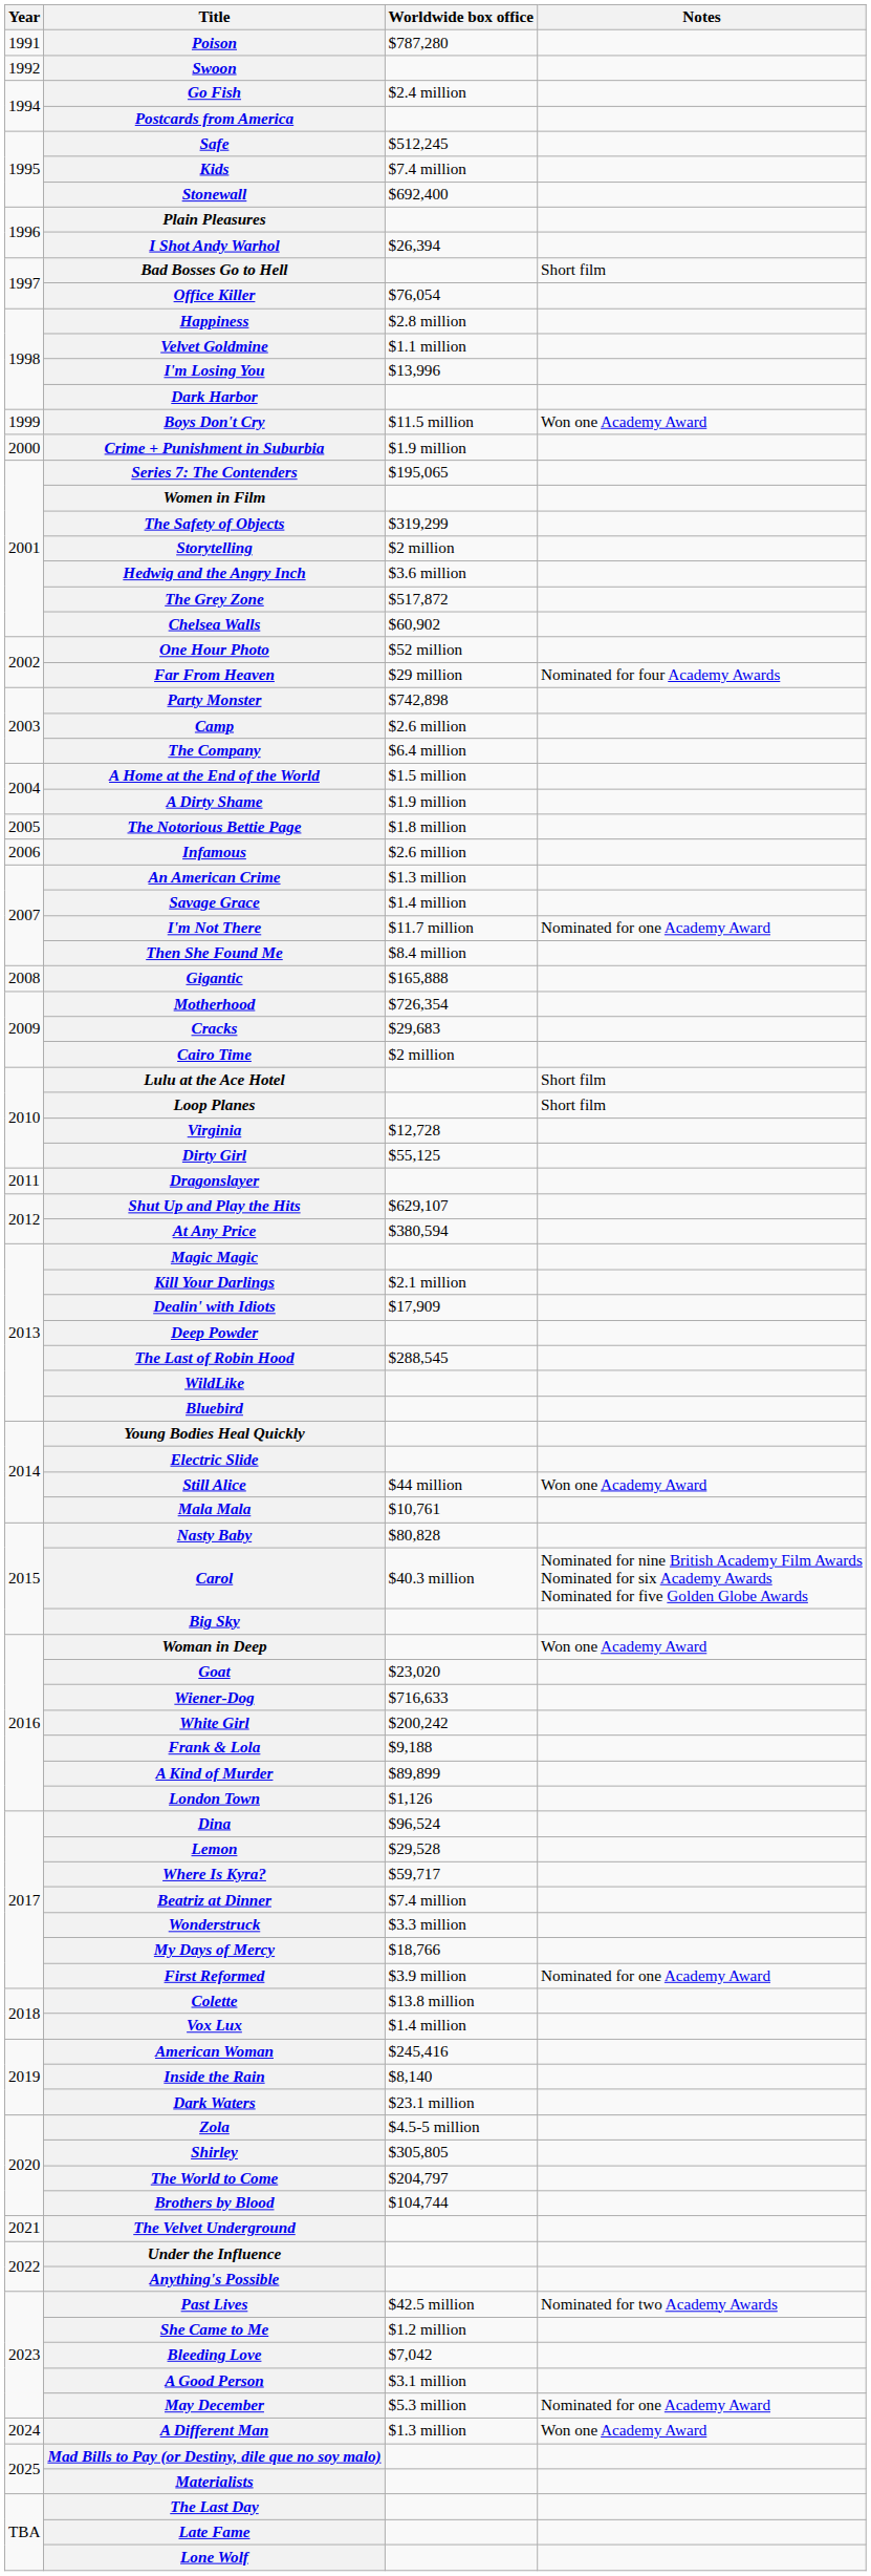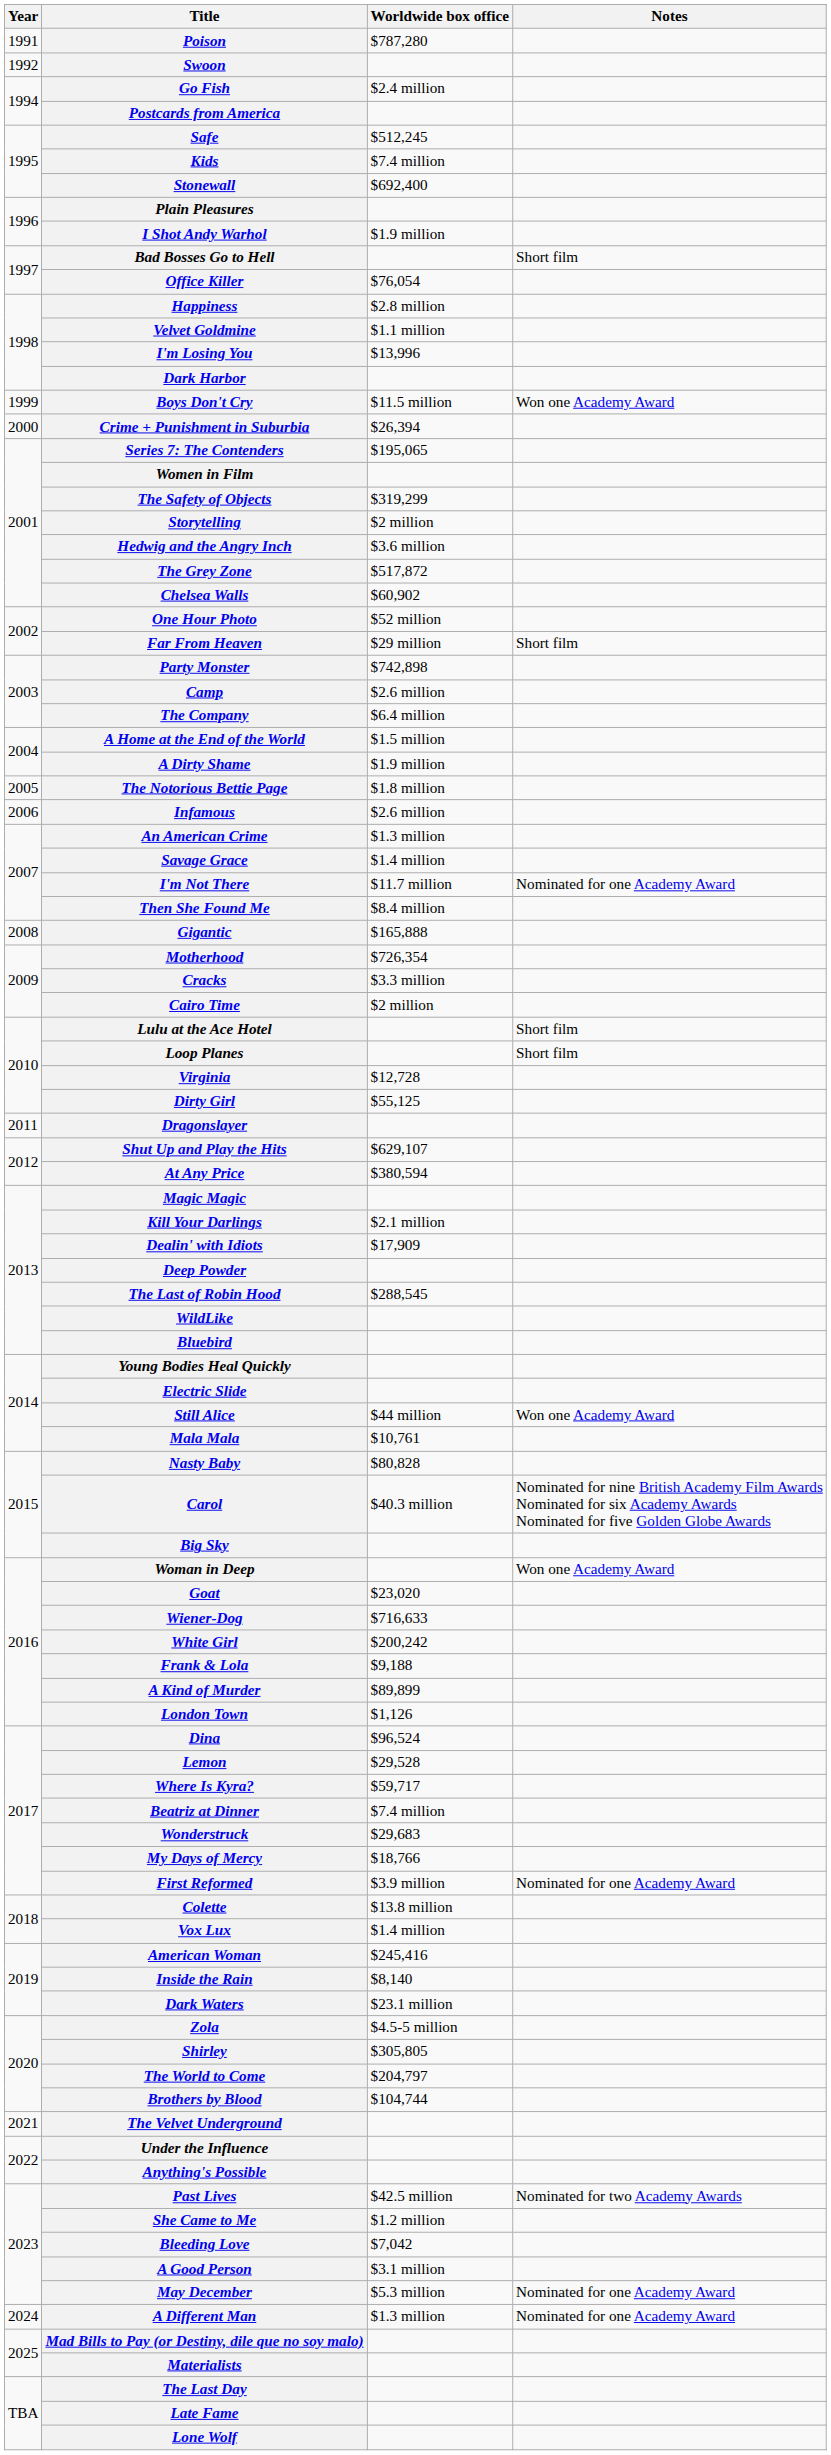 <table class="wikitable plainrowheaders sortable">
 <tr>
 <th scope="col">Year</th>
 <th scope="col">Title</th>
 <th scope="col">Worldwide box office</th>
 <th scope="col" class="unsortable">Notes</th>
 </tr>
 <tr>
 <td>1991</td>
 <th scope=row><em><a href='#'>Poison</a></em></th>
 <td>$787,280</td>
 <td></td>
 </tr>
 <tr>
 <td>1992</td>
 <th scope=row><em><a href='#'>Swoon</a></em></th>
 <td></td>
 <td></td>
 </tr>
 <tr>
 <td rowspan="2">1994</td>
 <th scope=row><em><a href='#'>Go Fish</a></em></th>
 <td>$2.4 million</td>
 <td></td>
 </tr>
 <tr>
 <th scope=row><em><a href='#'>Postcards from America</a></em></th>
 <td></td>
 <td></td>
 </tr>
 <tr>
 <td rowspan="3">1995</td>
 <th scope=row><em><a href='#'>Safe</a></em></th>
 <td>$512,245</td>
 <td></td>
 </tr>
 <tr>
 <th scope=row><em><a href='#'>Kids</a></em></th>
 <td>$7.4 million</td>
 <td></td>
 </tr>
 <tr>
 <th scope=row><em><a href='#'>Stonewall</a></em></th>
 <td>$692,400</td>
 <td></td>
 </tr>
 <tr>
 <td rowspan="2">1996</td>
 <th scope=row><em>Plain Pleasures</em></th>
 <td></td>
 <td></td>
 </tr>
 <tr>
 <th scope=row><em><a href='#'>I Shot Andy Warhol</a></em></th>
-<td>$26,394</td>
+<td>$1.9 million</td>
 <td></td>
 </tr>
 <tr>
 <td rowspan="2">1997</td>
 <th scope=row><em>Bad Bosses Go to Hell</em></th>
 <td></td>
 <td>Short film</td>
 </tr>
 <tr>
 <th scope=row><em><a href='#'>Office Killer</a></em></th>
 <td>$76,054</td>
 <td></td>
 </tr>
 <tr>
 <td rowspan="4">1998</td>
 <th scope=row><em><a href='#'>Happiness</a></em></th>
 <td>$2.8 million</td>
 <td></td>
 </tr>
 <tr>
 <th scope=row><em><a href='#'>Velvet Goldmine</a></em></th>
 <td>$1.1 million</td>
 <td></td>
 </tr>
 <tr>
 <th scope=row><em><a href='#'>I'm Losing You</a></em></th>
 <td>$13,996</td>
 <td></td>
 </tr>
 <tr>
 <th scope=row><em><a href='#'>Dark Harbor</a></em></th>
 <td></td>
 <td></td>
 </tr>
 <tr>
 <td>1999</td>
 <th scope=row><em><a href='#'>Boys Don't Cry</a></em></th>
 <td>$11.5 million</td>
 <td>Won one <a href='#'>Academy Award</a></td>
 </tr>
 <tr>
 <td>2000</td>
 <th scope=row><em><a href='#'>Crime + Punishment in Suburbia</a></em></th>
-<td>$1.9 million</td>
+<td>$26,394</td>
 <td></td>
 </tr>
 <tr>
 <td rowspan="7">2001</td>
 <th scope=row><em><a href='#'>Series 7: The Contenders</a></em></th>
 <td>$195,065</td>
 <td></td>
 </tr>
 <tr>
 <th scope=row><em>Women in Film</em></th>
 <td></td>
 <td></td>
 </tr>
 <tr>
 <th scope=row><em><a href='#'>The Safety of Objects</a></em></th>
 <td>$319,299</td>
 <td></td>
 </tr>
 <tr>
 <th scope=row><em><a href='#'>Storytelling</a></em></th>
 <td>$2 million</td>
 <td></td>
 </tr>
 <tr>
 <th scope=row><em><a href='#'>Hedwig and the Angry Inch</a></em></th>
 <td>$3.6 million</td>
 <td></td>
 </tr>
 <tr>
 <th scope=row><em><a href='#'>The Grey Zone</a></em></th>
 <td>$517,872</td>
 <td></td>
 </tr>
 <tr>
 <th scope=row><em><a href='#'>Chelsea Walls</a></em></th>
 <td>$60,902</td>
 <td></td>
 </tr>
 <tr>
 <td rowspan="2">2002</td>
 <th scope=row><em><a href='#'>One Hour Photo</a></em></th>
 <td>$52 million</td>
 <td></td>
 </tr>
 <tr>
 <th scope=row><em><a href='#'>Far From Heaven</a></em></th>
 <td>$29 million</td>
-<td>Nominated for four <a href='#'>Academy Awards</a></td>
+<td>Short film</td>
 </tr>
 <tr>
 <td rowspan="3">2003</td>
 <th scope=row><em><a href='#'>Party Monster</a></em></th>
 <td>$742,898</td>
 <td></td>
 </tr>
 <tr>
 <th scope=row><em><a href='#'>Camp</a></em></th>
 <td>$2.6 million</td>
 <td></td>
 </tr>
 <tr>
 <th scope=row><em><a href='#'>The Company</a></em></th>
 <td>$6.4 million</td>
 <td></td>
 </tr>
 <tr>
 <td rowspan="2">2004</td>
 <th scope=row><em><a href='#'>A Home at the End of the World</a></em></th>
 <td>$1.5 million</td>
 <td></td>
 </tr>
 <tr>
 <th scope=row><em><a href='#'>A Dirty Shame</a></em></th>
 <td>$1.9 million</td>
 <td></td>
 </tr>
 <tr>
 <td>2005</td>
 <th scope=row><em><a href='#'>The Notorious Bettie Page</a></em></th>
 <td>$1.8 million</td>
 <td></td>
 </tr>
 <tr>
 <td>2006</td>
 <th scope=row><em><a href='#'>Infamous</a></em></th>
 <td>$2.6 million</td>
 <td></td>
 </tr>
 <tr>
 <td rowspan="4">2007</td>
 <th scope=row><em><a href='#'>An American Crime</a></em></th>
 <td>$1.3 million</td>
 <td></td>
 </tr>
 <tr>
 <th scope=row><em><a href='#'>Savage Grace</a></em></th>
 <td>$1.4 million</td>
 <td></td>
 </tr>
 <tr>
 <th scope=row><em><a href='#'>I'm Not There</a></em></th>
 <td>$11.7 million</td>
 <td>Nominated for one <a href='#'>Academy Award</a></td>
 </tr>
 <tr>
 <th scope=row><em><a href='#'>Then She Found Me</a></em></th>
 <td>$8.4 million</td>
 <td></td>
 </tr>
 <tr>
 <td>2008</td>
 <th scope=row><em><a href='#'>Gigantic</a></em></th>
 <td>$165,888</td>
 <td></td>
 </tr>
 <tr>
 <td rowspan="3">2009</td>
 <th scope=row><em><a href='#'>Motherhood</a></em></th>
 <td>$726,354</td>
 <td></td>
 </tr>
 <tr>
 <th scope=row><em><a href='#'>Cracks</a></em></th>
-<td>$29,683</td>
+<td>$3.3 million</td>
 <td></td>
 </tr>
 <tr>
 <th scope=row><em><a href='#'>Cairo Time</a></em></th>
 <td>$2 million</td>
 <td></td>
 </tr>
 <tr>
 <td rowspan="4">2010</td>
 <th scope=row><em>Lulu at the Ace Hotel</em></th>
 <td></td>
 <td>Short film</td>
 </tr>
 <tr>
 <th scope=row><em>Loop Planes</em></th>
 <td></td>
 <td>Short film</td>
 </tr>
 <tr>
 <th scope=row><em><a href='#'>Virginia</a></em></th>
 <td>$12,728</td>
 <td></td>
 </tr>
 <tr>
 <th scope=row><em><a href='#'>Dirty Girl</a></em></th>
 <td>$55,125</td>
 <td></td>
 </tr>
 <tr>
 <td>2011</td>
 <th scope=row><em><a href='#'>Dragonslayer</a></em></th>
 <td></td>
 <td></td>
 </tr>
 <tr>
 <td rowspan="2">2012</td>
 <th scope=row><em><a href='#'>Shut Up and Play the Hits</a></em></th>
 <td>$629,107</td>
 <td></td>
 </tr>
 <tr>
 <th scope=row><em><a href='#'>At Any Price</a></em></th>
 <td>$380,594</td>
 <td></td>
 </tr>
 <tr>
 <td rowspan="7">2013</td>
 <th scope=row><em><a href='#'>Magic Magic</a></em></th>
 <td></td>
 <td></td>
 </tr>
 <tr>
 <th scope=row><em><a href='#'>Kill Your Darlings</a></em></th>
 <td>$2.1 million</td>
 <td></td>
 </tr>
 <tr>
 <th scope=row><em><a href='#'>Dealin' with Idiots</a></em></th>
 <td>$17,909</td>
 <td></td>
 </tr>
 <tr>
 <th scope=row><em><a href='#'>Deep Powder</a></em></th>
 <td></td>
 <td></td>
 </tr>
 <tr>
 <th scope=row><em><a href='#'>The Last of Robin Hood</a></em></th>
 <td>$288,545</td>
 <td></td>
 </tr>
 <tr>
 <th scope=row><em><a href='#'>WildLike</a></em></th>
 <td></td>
 <td></td>
 </tr>
 <tr>
 <th scope=row><em><a href='#'>Bluebird</a></em></th>
 <td></td>
 <td></td>
 </tr>
 <tr>
 <td rowspan="4">2014</td>
 <th scope=row><em>Young Bodies Heal Quickly</em></th>
 <td></td>
 <td></td>
 </tr>
 <tr>
 <th scope=row><em><a href='#'>Electric Slide</a></em></th>
 <td></td>
 <td></td>
 </tr>
 <tr>
 <th scope=row><em><a href='#'>Still Alice</a></em></th>
 <td>$44 million</td>
 <td>Won one <a href='#'>Academy Award</a></td>
 </tr>
 <tr>
 <th scope=row><em><a href='#'>Mala Mala</a></em></th>
 <td>$10,761</td>
 <td></td>
 </tr>
 <tr>
 <td rowspan="3">2015</td>
 <th scope=row><em><a href='#'>Nasty Baby</a></em></th>
 <td>$80,828</td>
 <td></td>
 </tr>
 <tr>
 <th scope=row><em><a href='#'>Carol</a></em></th>
 <td>$40.3 million</td>
 <td>Nominated for nine <a href='#'>British Academy Film Awards</a><br>Nominated for six <a href='#'>Academy Awards</a><br>Nominated for five <a href='#'>Golden Globe Awards</a></td>
 </tr>
 <tr>
 <th scope=row><em><a href='#'>Big Sky</a></em></th>
 <td></td>
 <td></td>
 </tr>
 <tr>
 <td rowspan="7">2016</td>
 <th scope=row><em>Woman in Deep</em></th>
 <td></td>
 <td>Won one <a href='#'>Academy Award</a></td>
 </tr>
 <tr>
 <th scope=row><em><a href='#'>Goat</a></em></th>
 <td>$23,020</td>
 <td></td>
 </tr>
 <tr>
 <th scope=row><em><a href='#'>Wiener-Dog</a></em></th>
 <td>$716,633</td>
 <td></td>
 </tr>
 <tr>
 <th scope=row><em><a href='#'>White Girl</a></em></th>
 <td>$200,242</td>
 <td></td>
 </tr>
 <tr>
 <th scope=row><em><a href='#'>Frank & Lola</a></em></th>
 <td>$9,188</td>
 <td></td>
 </tr>
 <tr>
 <th scope=row><em><a href='#'>A Kind of Murder</a></em></th>
 <td>$89,899</td>
 <td></td>
 </tr>
 <tr>
 <th scope=row><em><a href='#'>London Town</a></em></th>
 <td>$1,126</td>
 <td></td>
 </tr>
 <tr>
 <td rowspan="7">2017</td>
 <th scope="row"><em><a href='#'>Dina</a></em></th>
 <td>$96,524</td>
 <td></td>
 </tr>
 <tr>
 <th scope=row><em><a href='#'>Lemon</a></em></th>
 <td>$29,528</td>
 <td></td>
 </tr>
 <tr>
 <th scope=row><em><a href='#'>Where Is Kyra?</a></em></th>
 <td>$59,717</td>
 <td></td>
 </tr>
 <tr>
 <th scope=row><em><a href='#'>Beatriz at Dinner</a></em></th>
 <td>$7.4 million</td>
 <td></td>
 </tr>
 <tr>
 <th scope=row><em><a href='#'>Wonderstruck</a></em></th>
-<td>$3.3 million</td>
+<td>$29,683</td>
 <td></td>
 </tr>
 <tr>
 <th scope=row><em><a href='#'>My Days of Mercy</a></em></th>
 <td>$18,766</td>
 <td></td>
 </tr>
 <tr>
 <th scope=row><em><a href='#'>First Reformed</a></em></th>
 <td>$3.9 million</td>
 <td>Nominated for one <a href='#'>Academy Award</a></td>
 </tr>
 <tr>
 <td rowspan="2">2018</td>
 <th scope=row><em><a href='#'>Colette</a></em></th>
 <td>$13.8 million</td>
 <td></td>
 </tr>
 <tr>
 <th scope=row><em><a href='#'>Vox Lux</a></em></th>
 <td>$1.4 million</td>
 <td></td>
 </tr>
 <tr>
 <td rowspan="3">2019</td>
 <th scope=row><em><a href='#'>American Woman</a></em></th>
 <td>$245,416</td>
 <td></td>
 </tr>
 <tr>
 <th scope=row><em><a href='#'>Inside the Rain</a></em></th>
 <td>$8,140</td>
 <td></td>
 </tr>
 <tr>
 <th scope=row><em><a href='#'>Dark Waters</a></em></th>
 <td>$23.1 million</td>
 <td></td>
 </tr>
 <tr>
 <td rowspan="4">2020</td>
 <th scope=row><em><a href='#'>Zola</a></em></th>
 <td>$4.5-5 million</td>
 <td></td>
 </tr>
 <tr>
 <th scope=row><em><a href='#'>Shirley</a></em></th>
 <td>$305,805</td>
 <td></td>
 </tr>
 <tr>
 <th scope=row><em><a href='#'>The World to Come</a></em></th>
 <td>$204,797</td>
 <td></td>
 </tr>
 <tr>
 <th scope=row><em><a href='#'>Brothers by Blood</a></em></th>
 <td>$104,744</td>
 <td></td>
 </tr>
 <tr>
 <td>2021</td>
 <th scope=row><em><a href='#'>The Velvet Underground</a></em></th>
 <td></td>
 <td></td>
 </tr>
 <tr>
 <td rowspan="2">2022</td>
 <th scope=row><em>Under the Influence</em></th>
 <td></td>
 <td></td>
 </tr>
 <tr>
 <th scope=row><em><a href='#'>Anything's Possible</a></em></th>
 <td></td>
 <td></td>
 </tr>
 <tr>
 <td rowspan="5">2023</td>
 <th scope=row><em><a href='#'>Past Lives</a></em></th>
 <td>$42.5 million</td>
 <td>Nominated for two <a href='#'>Academy Awards</a></td>
 </tr>
 <tr>
 <th scope=row><em><a href='#'>She Came to Me</a></em></th>
 <td>$1.2 million</td>
 <td></td>
 </tr>
 <tr>
 <th scope=row><em><a href='#'>Bleeding Love</a></em></th>
 <td>$7,042</td>
 <td></td>
 </tr>
 <tr>
 <th scope=row><em><a href='#'>A Good Person</a></em></th>
 <td>$3.1 million</td>
 <td></td>
 </tr>
 <tr>
 <th scope=row><em><a href='#'>May December</a></em></th>
 <td>$5.3 million</td>
 <td>Nominated for one <a href='#'>Academy Award</a></td>
 </tr>
 <tr>
 <td>2024</td>
 <th scope=row><em><a href='#'>A Different Man</a></em></th>
 <td>$1.3 million</td>
-<td>Won one <a href='#'>Academy Award</a></td>
+<td>Nominated for one <a href='#'>Academy Award</a></td>
 </tr>
 <tr>
 <td rowspan="2">2025</td>
 <th scope=row><em><a href='#'>Mad Bills to Pay (or Destiny, dile que no soy malo)</a></em></th>
 <td></td>
 <td></td>
 </tr>
 <tr>
 <th scope=row><em><a href='#'>Materialists</a></em></th>
 <td></td>
 <td></td>
 </tr>
 <tr>
 <td rowspan="3">TBA</td>
 <th scope=row><em><a href='#'>The Last Day</a></em></th>
 <td></td>
 <td></td>
 </tr>
 <tr>
 <th scope=row><em><a href='#'>Late Fame</a></em></th>
 <td></td>
 <td></td>
 </tr>
 <tr>
 <th scope=row><em><a href='#'>Lone Wolf</a></em></th>
 <td></td>
 <td></td>
 </tr>
 </table>
